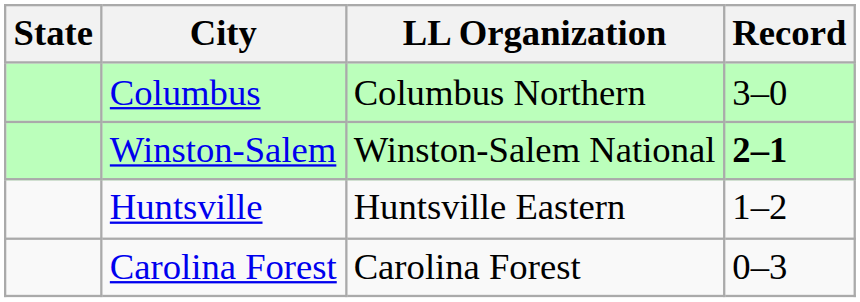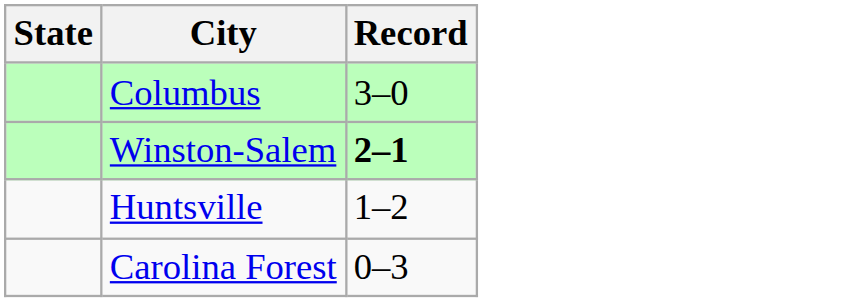 <table class="wikitable">
 <tr>
 <th>State</th>
 <th>City</th>
-<th>LL Organization</th>
 <th>Record</th>
 </tr>
 <tr bgcolor=#bbffbb>
 <td><strong></strong></td>
 <td><a href='#'>Columbus</a></td>
-<td>Columbus Northern</td>
 <td>3–0</td>
 </tr>
 <tr bgcolor=#bbffbb>
 <td><strong></strong></td>
 <td><a href='#'>Winston-Salem</a></td>
-<td>Winston-Salem National</td>
 <td><strong>2–1</strong></td>
 </tr>
 <tr>
 <td><strong></strong></td>
 <td><a href='#'>Huntsville</a></td>
-<td>Huntsville Eastern</td>
 <td>1–2</td>
 </tr>
 <tr>
 <td><strong></strong></td>
 <td><a href='#'>Carolina Forest</a></td>
-<td>Carolina Forest</td>
 <td>0–3</td>
 </tr>
 </table>
